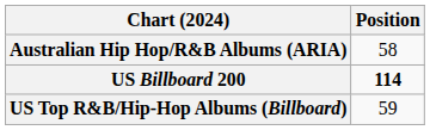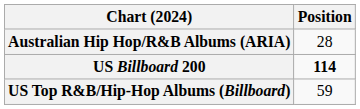 <table class="wikitable sortable plainrowheaders" style="text-align:center">
 <tr>
 <th scope="col">Chart (2024)</th>
 <th scope="col">Position</th>
 </tr>
 <tr>
 <th scope="row">Australian Hip Hop/R&B Albums (ARIA)</th>
-<td>58</td>
+<td>28</td>
 </tr>
 <tr>
 <th scope="row">US <em>Billboard</em> 200</th>
 <td><strong>114</strong></td>
 </tr>
 <tr>
 <th scope="row">US Top R&B/Hip-Hop Albums (<em>Billboard</em>)</th>
 <td>59</td>
 </tr>
 </table>
